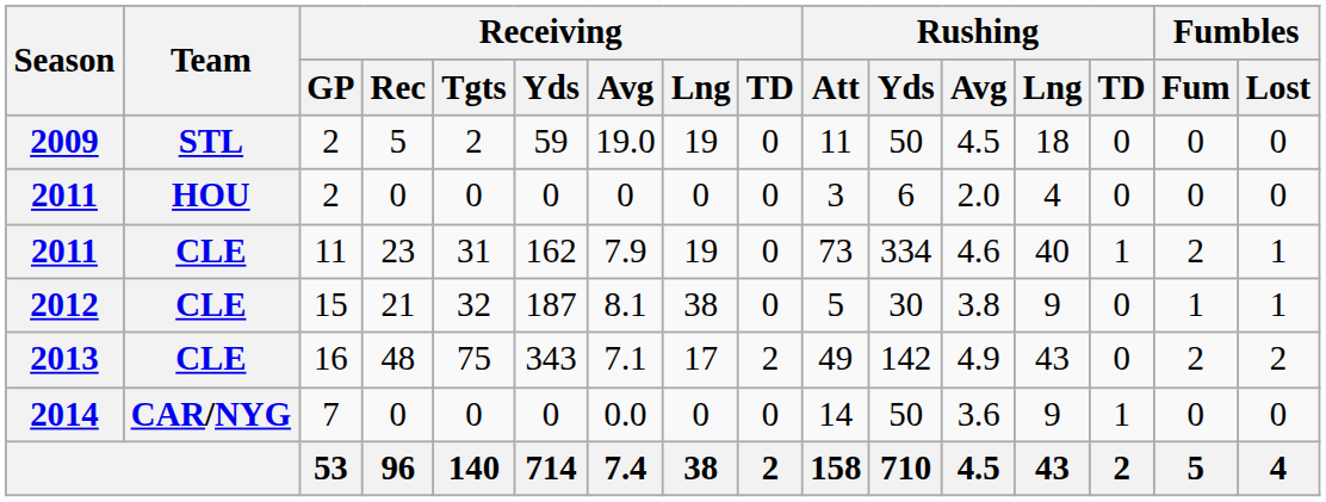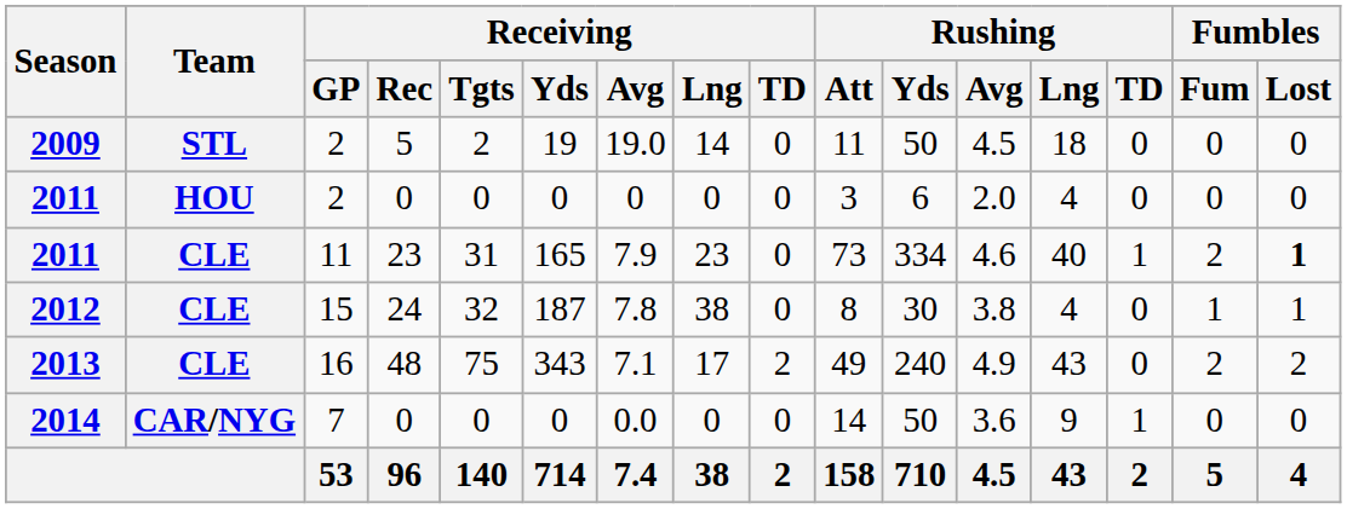 <table class=wikitable style="text-align:center;">
 <tr>
 <th rowspan=2>Season</th>
 <th rowspan=2>Team</th>
 <th colspan=7>Receiving</th>
 <th colspan=5>Rushing</th>
 <th colspan=2>Fumbles</th>
 </tr>
 <tr>
 <th>GP</th>
 <th>Rec</th>
 <th>Tgts</th>
 <th>Yds</th>
 <th>Avg</th>
 <th>Lng</th>
 <th>TD</th>
 <th>Att</th>
 <th>Yds</th>
 <th>Avg</th>
 <th>Lng</th>
 <th>TD</th>
 <th>Fum</th>
 <th>Lost</th>
 </tr>
 <tr>
 <th><a href='#'>2009</a></th>
 <th><a href='#'>STL</a></th>
 <td>2</td>
 <td>5</td>
 <td>2</td>
-<td>59</td>
+<td>19</td>
 <td>19.0</td>
-<td>19</td>
+<td>14</td>
 <td>0</td>
 <td>11</td>
 <td>50</td>
 <td>4.5</td>
 <td>18</td>
 <td>0</td>
 <td>0</td>
 <td>0</td>
 </tr>
 <tr>
 <th><a href='#'>2011</a></th>
 <th><a href='#'>HOU</a></th>
 <td>2</td>
 <td>0</td>
 <td>0</td>
 <td>0</td>
 <td>0</td>
 <td>0</td>
 <td>0</td>
 <td>3</td>
 <td>6</td>
 <td>2.0</td>
 <td>4</td>
 <td>0</td>
 <td>0</td>
 <td>0</td>
 </tr>
 <tr>
 <th><a href='#'>2011</a></th>
 <th><a href='#'>CLE</a></th>
 <td>11</td>
 <td>23</td>
 <td>31</td>
-<td>162</td>
+<td>165</td>
 <td>7.9</td>
-<td>19</td>
+<td>23</td>
 <td>0</td>
 <td>73</td>
 <td>334</td>
 <td>4.6</td>
 <td>40</td>
 <td>1</td>
 <td>2</td>
-<td>1</td>
+<td><strong>1</strong></td>
 </tr>
 <tr>
 <th><a href='#'>2012</a></th>
 <th><a href='#'>CLE</a></th>
 <td>15</td>
-<td>21</td>
+<td>24</td>
 <td>32</td>
 <td>187</td>
-<td>8.1</td>
+<td>7.8</td>
 <td>38</td>
 <td>0</td>
-<td>5</td>
+<td>8</td>
 <td>30</td>
 <td>3.8</td>
-<td>9</td>
+<td>4</td>
 <td>0</td>
 <td>1</td>
 <td>1</td>
 </tr>
 <tr>
 <th><a href='#'>2013</a></th>
 <th><a href='#'>CLE</a></th>
 <td>16</td>
 <td>48</td>
 <td>75</td>
 <td>343</td>
 <td>7.1</td>
 <td>17</td>
 <td>2</td>
 <td>49</td>
-<td>142</td>
+<td>240</td>
 <td>4.9</td>
 <td>43</td>
 <td>0</td>
 <td>2</td>
 <td>2</td>
 </tr>
 <tr>
 <th><a href='#'>2014</a></th>
 <th><a href='#'>CAR</a>/<a href='#'>NYG</a></th>
 <td>7</td>
 <td>0</td>
 <td>0</td>
 <td>0</td>
 <td>0.0</td>
 <td>0</td>
 <td>0</td>
 <td>14</td>
 <td>50</td>
 <td>3.6</td>
 <td>9</td>
 <td>1</td>
 <td>0</td>
 <td>0</td>
 </tr>
 <tr>
 <th colspan=2></th>
 <th>53</th>
 <th>96</th>
 <th>140</th>
 <th>714</th>
 <th>7.4</th>
 <th>38</th>
 <th>2</th>
 <th>158</th>
 <th>710</th>
 <th>4.5</th>
 <th>43</th>
 <th>2</th>
 <th>5</th>
 <th>4</th>
 </tr>
 </table>
